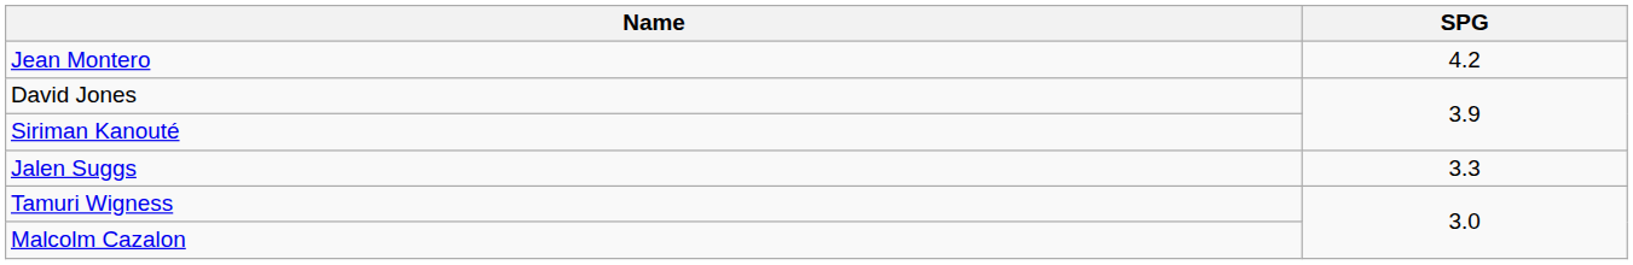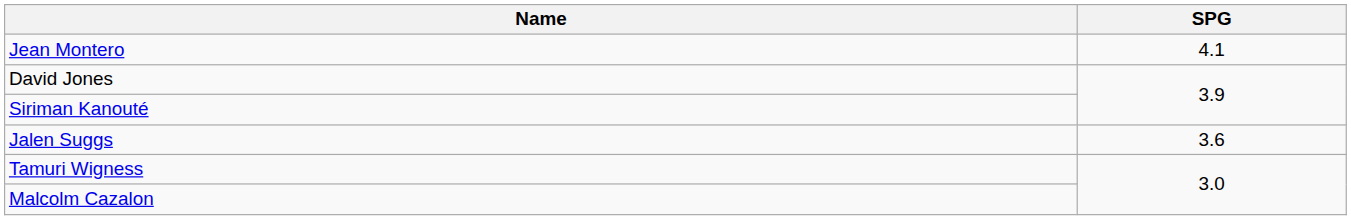 <table class=wikitable width="90%">
 <tr>
 <th width="80%">Name</th>
 <th width="20%">SPG</th>
 </tr>
 <tr>
 <td> <a href='#'>Jean Montero</a></td>
-<td align=center>4.2</td>
+<td align=center>4.1</td>
 </tr>
 <tr>
 <td> David Jones</td>
 <td align=center rowspan=2>3.9</td>
 </tr>
 <tr>
 <td> <a href='#'>Siriman Kanouté</a></td>
 </tr>
 <tr>
 <td> <a href='#'>Jalen Suggs</a></td>
-<td align=center>3.3</td>
+<td align=center>3.6</td>
 </tr>
 <tr>
 <td> <a href='#'>Tamuri Wigness</a></td>
 <td align=center rowspan=2>3.0</td>
 </tr>
 <tr>
 <td> <a href='#'>Malcolm Cazalon</a></td>
 </tr>
 </table>
